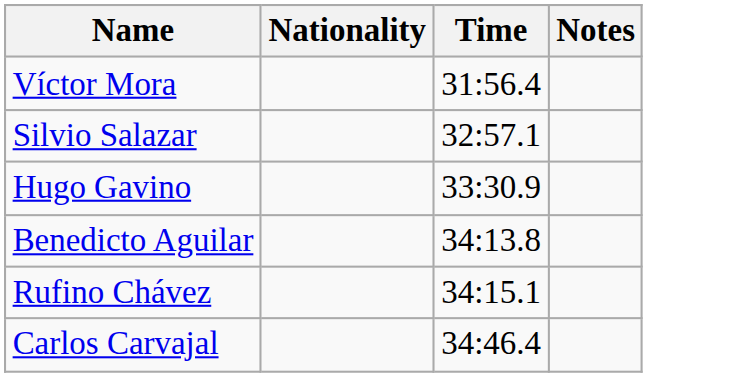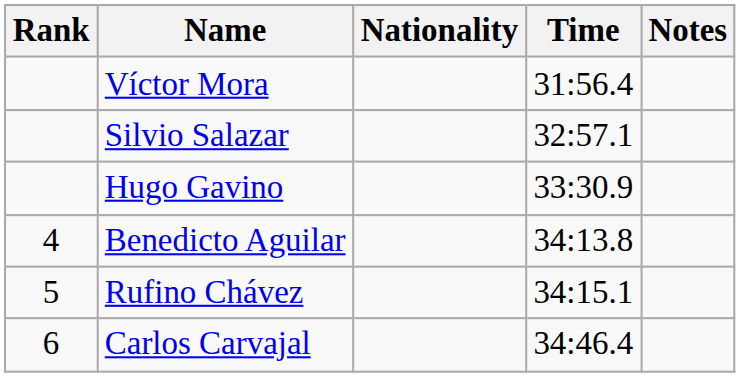 <table class="wikitable sortable" style="text-align:center">
 <tr>
+<th>Rank</th>
 <th>Name</th>
 <th>Nationality</th>
 <th>Time</th>
 <th>Notes</th>
 </tr>
 <tr>
+<td></td>
 <td align=left><a href='#'>Víctor Mora</a></td>
 <td align=left></td>
 <td>31:56.4</td>
 <td></td>
 </tr>
 <tr>
+<td></td>
 <td align=left><a href='#'>Silvio Salazar</a></td>
 <td align=left></td>
 <td>32:57.1</td>
 <td></td>
 </tr>
 <tr>
+<td></td>
 <td align=left><a href='#'>Hugo Gavino</a></td>
 <td align=left></td>
 <td>33:30.9</td>
 <td></td>
 </tr>
 <tr>
+<td>4</td>
 <td align=left><a href='#'>Benedicto Aguilar</a></td>
 <td align=left></td>
 <td>34:13.8</td>
 <td></td>
 </tr>
 <tr>
+<td>5</td>
 <td align=left><a href='#'>Rufino Chávez</a></td>
 <td align=left></td>
 <td>34:15.1</td>
 <td></td>
 </tr>
 <tr>
+<td>6</td>
 <td align=left><a href='#'>Carlos Carvajal</a></td>
 <td align=left></td>
 <td>34:46.4</td>
 <td></td>
 </tr>
 </table>
